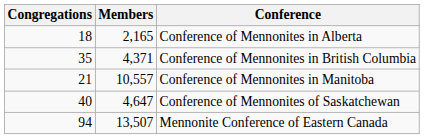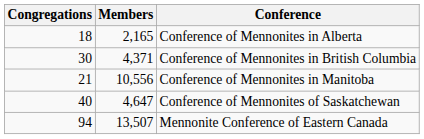 <table class="wikitable">
 <tr>
 <th>Congregations</th>
 <th>Members</th>
 <th>Conference</th>
 </tr>
 <tr align=right |>
 <td>18</td>
 <td>2,165</td>
 <td align=left>Conference of Mennonites in Alberta</td>
 </tr>
 <tr align=right |>
-<td>35</td>
+<td>30</td>
 <td>4,371</td>
 <td align=left>Conference of Mennonites in British Columbia</td>
 </tr>
 <tr align=right |>
 <td>21</td>
-<td>10,557</td>
+<td>10,556</td>
 <td align=left>Conference of Mennonites in Manitoba</td>
 </tr>
 <tr align=right |>
 <td>40</td>
 <td>4,647</td>
 <td align=left>Conference of Mennonites of Saskatchewan</td>
 </tr>
 <tr align=right |>
 <td>94</td>
 <td>13,507</td>
 <td align=left>Mennonite Conference of Eastern Canada</td>
 </tr>
 </table>
